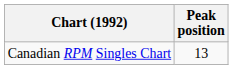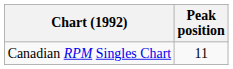 <table class="wikitable">
 <tr>
 <th>Chart (1992)</th>
 <th>Peak<br>position</th>
 </tr>
 <tr>
 <td align="left">Canadian <em><a href='#'>RPM</a></em> <a href='#'>Singles Chart</a></td>
-<td align="center">13</td>
+<td align="center">11</td>
 </tr>
 </table>
